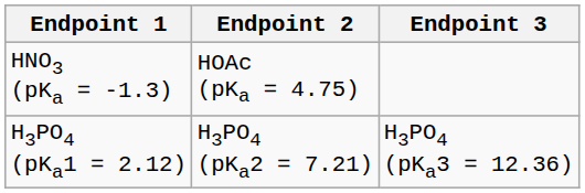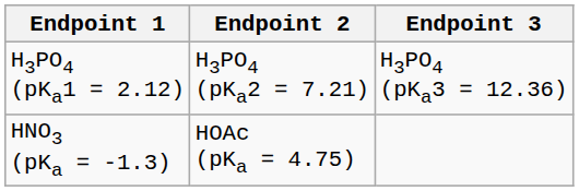 <table class="wikitable">
 <tr>
 <th>Endpoint 1</th>
 <th>Endpoint 2</th>
 <th>Endpoint 3</th>
 </tr>
 <tr>
+<td>H<sub>3</sub>PO<sub>4</sub><br>(pK<sub>a</sub>1 = 2.12)</td>
+<td>H<sub>3</sub>PO<sub>4</sub><br>(pK<sub>a</sub>2 = 7.21)</td>
+<td>H<sub>3</sub>PO<sub>4</sub><br>(pK<sub>a</sub>3 = 12.36)</td>
+</tr>
+<tr>
 <td>HNO<sub>3</sub><br>(pK<sub>a</sub> = -1.3)</td>
 <td>HOAc<br>(pK<sub>a</sub> = 4.75)</td>
 <td></td>
 </tr>
-<tr>
-<td>H<sub>3</sub>PO<sub>4</sub><br>(pK<sub>a</sub>1 = 2.12)</td>
-<td>H<sub>3</sub>PO<sub>4</sub><br>(pK<sub>a</sub>2 = 7.21)</td>
-<td>H<sub>3</sub>PO<sub>4</sub><br>(pK<sub>a</sub>3 = 12.36)</td>
-</tr>
 </table>
